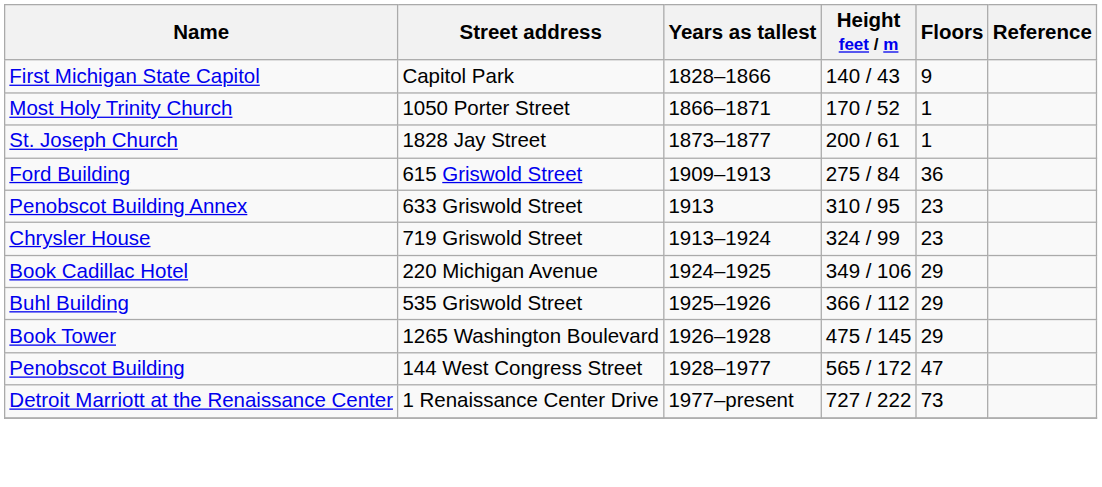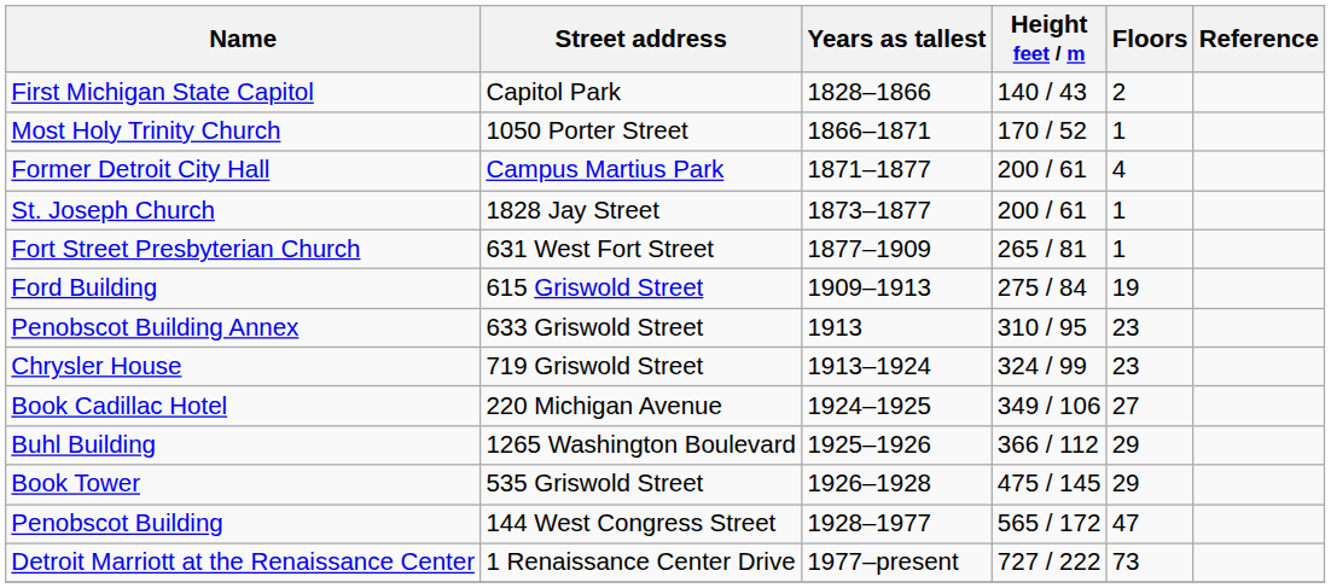 <table class="wikitable sortable">
 <tr>
 <th>Name</th>
 <th>Street address</th>
 <th>Years as tallest</th>
 <th>Height<br><small><a href='#'>feet</a> / <a href='#'>m</a></small></th>
 <th>Floors</th>
 <th class="unsortable">Reference</th>
 </tr>
 <tr>
 <td><a href='#'>First Michigan State Capitol</a></td>
 <td>Capitol Park</td>
 <td>1828–1866</td>
 <td>140 / 43</td>
-<td>9</td>
+<td>2</td>
 <td></td>
 </tr>
 <tr>
 <td><a href='#'>Most Holy Trinity Church</a></td>
 <td>1050 Porter Street</td>
 <td>1866–1871</td>
 <td>170 / 52</td>
 <td>1</td>
 <td></td>
 </tr>
 <tr>
+<td><a href='#'>Former Detroit City Hall</a></td>
+<td><a href='#'>Campus Martius Park</a></td>
+<td>1871–1877</td>
+<td>200 / 61</td>
+<td>4</td>
+<td></td>
+</tr>
+<tr>
 <td><a href='#'>St. Joseph Church</a></td>
 <td>1828 Jay Street</td>
 <td>1873–1877</td>
 <td>200 / 61</td>
 <td>1</td>
 <td></td>
 </tr>
 <tr>
+<td><a href='#'>Fort Street Presbyterian Church</a></td>
+<td>631 West Fort Street</td>
+<td>1877–1909</td>
+<td>265 / 81</td>
+<td>1</td>
+<td></td>
+</tr>
+<tr>
 <td><a href='#'>Ford Building</a></td>
 <td>615 <a href='#'>Griswold Street</a></td>
 <td>1909–1913</td>
 <td>275 / 84</td>
-<td>36</td>
+<td>19</td>
 <td></td>
 </tr>
 <tr>
 <td><a href='#'>Penobscot Building Annex</a></td>
 <td>633 Griswold Street</td>
 <td>1913</td>
 <td>310 / 95</td>
 <td>23</td>
 <td></td>
 </tr>
 <tr>
 <td><a href='#'>Chrysler House</a></td>
 <td>719 Griswold Street</td>
 <td>1913–1924</td>
 <td>324 / 99</td>
 <td>23</td>
 <td></td>
 </tr>
 <tr>
 <td><a href='#'>Book Cadillac Hotel</a></td>
 <td>220 Michigan Avenue</td>
 <td>1924–1925</td>
 <td>349 / 106</td>
-<td>29</td>
+<td>27</td>
 <td></td>
 </tr>
 <tr>
 <td><a href='#'>Buhl Building</a></td>
-<td>535 Griswold Street</td>
+<td>1265 Washington Boulevard</td>
 <td>1925–1926</td>
 <td>366 / 112</td>
 <td>29</td>
 <td></td>
 </tr>
 <tr>
 <td><a href='#'>Book Tower</a></td>
-<td>1265 Washington Boulevard</td>
+<td>535 Griswold Street</td>
 <td>1926–1928</td>
 <td>475 / 145</td>
 <td>29</td>
 <td></td>
 </tr>
 <tr>
 <td><a href='#'>Penobscot Building</a></td>
 <td>144 West Congress Street</td>
 <td>1928–1977</td>
 <td>565 / 172</td>
 <td>47</td>
 <td></td>
 </tr>
 <tr>
 <td><a href='#'>Detroit Marriott at the Renaissance Center</a></td>
 <td>1 Renaissance Center Drive</td>
 <td>1977–present</td>
 <td>727 / 222</td>
 <td>73</td>
 <td></td>
 </tr>
 <tr>
 </tr>
 </table>
